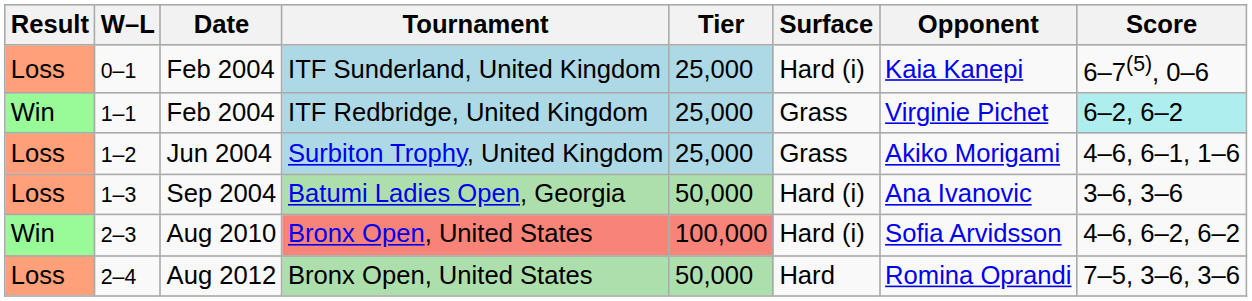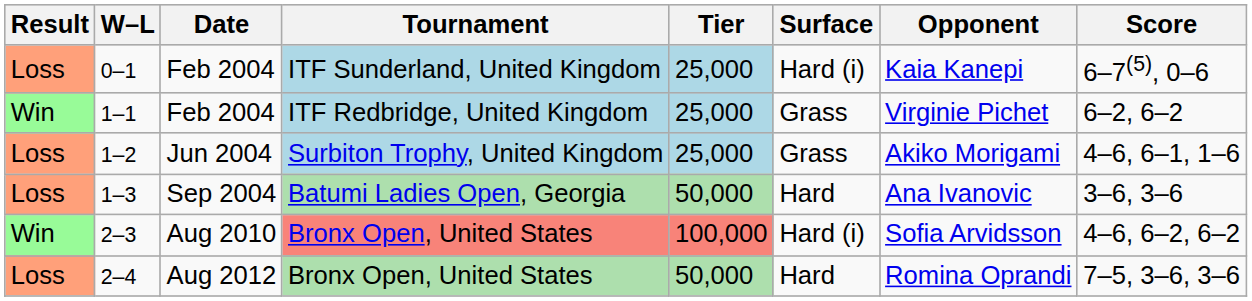 <table class="sortable wikitable">
 <tr>
 <th>Result</th>
 <th class="unsortable">W–L</th>
 <th>Date</th>
 <th>Tournament</th>
 <th>Tier</th>
 <th>Surface</th>
 <th>Opponent</th>
 <th class="unsortable">Score</th>
 </tr>
 <tr>
 <td style="background:#ffa07a;">Loss</td>
 <td><small>0–1</small></td>
 <td>Feb 2004</td>
 <td style="background:lightblue;">ITF Sunderland, United Kingdom</td>
 <td style="background:lightblue;">25,000</td>
 <td>Hard (i)</td>
 <td> <a href='#'>Kaia Kanepi</a></td>
 <td>6–7<sup>(5)</sup>, 0–6</td>
 </tr>
 <tr>
 <td style="background:#98fb98;">Win</td>
 <td><small>1–1</small></td>
 <td>Feb 2004</td>
 <td style="background:lightblue;">ITF Redbridge, United Kingdom</td>
 <td style="background:lightblue;">25,000</td>
 <td>Grass</td>
 <td> <a href='#'>Virginie Pichet</a></td>
-<td style="background: paleturquoise;">6–2, 6–2</td>
+<td>6–2, 6–2</td>
 </tr>
 <tr>
 <td style="background:#ffa07a;">Loss</td>
 <td><small>1–2</small></td>
 <td>Jun 2004</td>
 <td style="background:lightblue;"><a href='#'>Surbiton Trophy</a>, United Kingdom</td>
 <td style="background:lightblue;">25,000</td>
 <td>Grass</td>
 <td> <a href='#'>Akiko Morigami</a></td>
 <td>4–6, 6–1, 1–6</td>
 </tr>
 <tr>
 <td style="background:#ffa07a;">Loss</td>
 <td><small>1–3</small></td>
 <td>Sep 2004</td>
 <td bgcolor=#ADDFAD><a href='#'>Batumi Ladies Open</a>, Georgia</td>
 <td bgcolor=#ADDFAD>50,000</td>
-<td>Hard (i)</td>
+<td>Hard</td>
 <td> <a href='#'>Ana Ivanovic</a></td>
 <td>3–6, 3–6</td>
 </tr>
 <tr>
 <td style="background:#98fb98;">Win</td>
 <td><small>2–3</small></td>
 <td>Aug 2010</td>
 <td bgcolor="#F88379"><a href='#'>Bronx Open</a>, United States</td>
 <td bgcolor="#F88379">100,000</td>
 <td>Hard (i)</td>
 <td> <a href='#'>Sofia Arvidsson</a></td>
 <td>4–6, 6–2, 6–2</td>
 </tr>
 <tr>
 <td style="background:#ffa07a;">Loss</td>
 <td><small>2–4</small></td>
 <td>Aug 2012</td>
 <td style="background:#addfad;">Bronx Open, United States</td>
 <td style="background:#addfad;">50,000</td>
 <td>Hard</td>
 <td> <a href='#'>Romina Oprandi</a></td>
 <td>7–5, 3–6, 3–6</td>
 </tr>
 </table>
